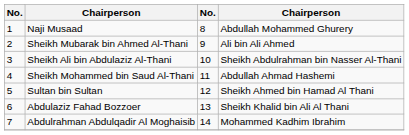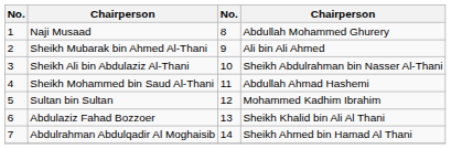 <table class="wikitable" style="text-align: centre; font-size: 90%;">
 <tr>
 <th>No.</th>
 <th>Chairperson</th>
 <th>No.</th>
 <th>Chairperson</th>
 </tr>
 <tr>
 <td>1</td>
 <td> Naji Musaad</td>
 <td>8</td>
 <td> Abdullah Mohammed Ghurery</td>
 </tr>
 <tr>
 <td>2</td>
 <td> Sheikh Mubarak bin Ahmed Al-Thani</td>
 <td>9</td>
 <td> Ali bin Ali Ahmed</td>
 </tr>
 <tr>
 <td>3</td>
 <td> Sheikh Ali bin Abdulaziz Al-Thani</td>
 <td>10</td>
 <td> Sheikh Abdulrahman bin Nasser Al-Thani</td>
 </tr>
 <tr>
 <td>4</td>
 <td> Sheikh Mohammed bin Saud Al-Thani</td>
 <td>11</td>
 <td> Abdullah Ahmad Hashemi</td>
 </tr>
 <tr>
 <td>5</td>
 <td> Sultan bin Sultan</td>
 <td>12</td>
-<td> Sheikh Ahmed bin Hamad Al Thani</td>
+<td> Mohammed Kadhim Ibrahim</td>
 </tr>
 <tr>
 <td>6</td>
 <td> Abdulaziz Fahad Bozzoer</td>
 <td>13</td>
 <td> Sheikh Khalid bin Ali Al Thani</td>
 </tr>
 <tr>
 <td>7</td>
 <td> Abdulrahman Abdulqadir Al Moghaisib</td>
 <td>14</td>
-<td> Mohammed Kadhim Ibrahim</td>
+<td> Sheikh Ahmed bin Hamad Al Thani</td>
 </tr>
 <tr>
 </tr>
 </table>
